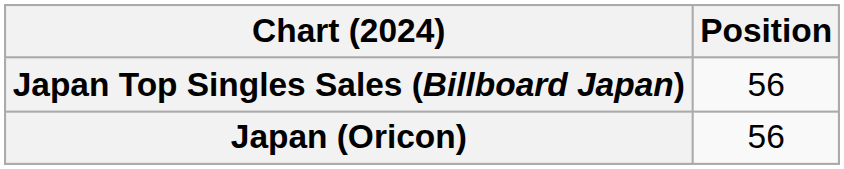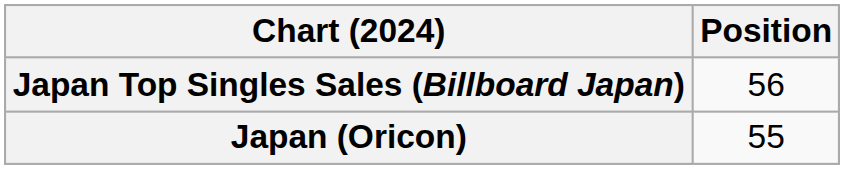 <table class="wikitable sortable plainrowheaders" style="text-align:center">
 <tr>
 <th scope="col">Chart (2024)</th>
 <th scope="col">Position</th>
 </tr>
 <tr>
 <th scope="row">Japan Top Singles Sales (<em>Billboard Japan</em>)</th>
 <td>56</td>
 </tr>
 <tr>
 <th scope="row">Japan (Oricon)</th>
-<td>56</td>
+<td>55</td>
 </tr>
 </table>
